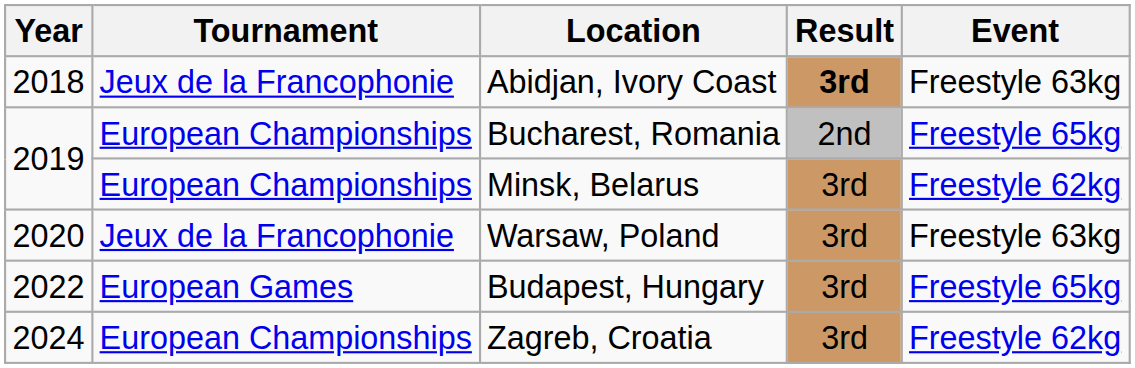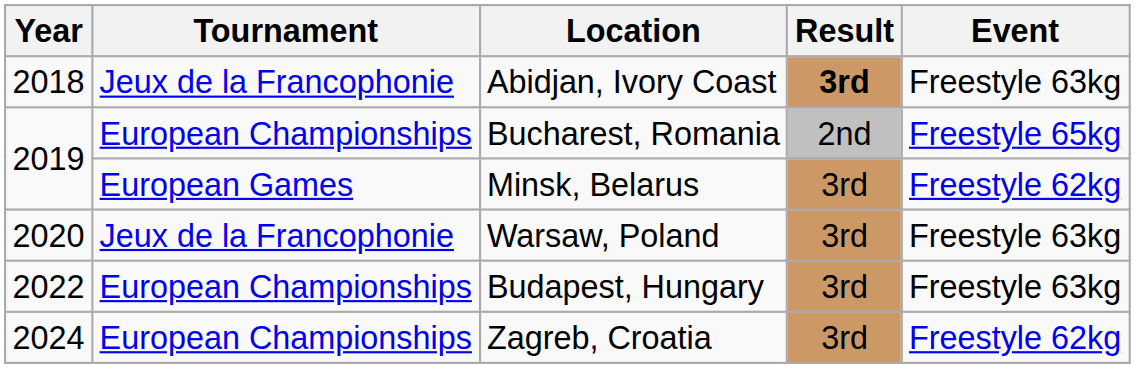 <table class="wikitable" style="font-size:95%;">
 <tr>
 <th>Year</th>
 <th>Tournament</th>
 <th>Location</th>
 <th>Result</th>
 <th>Event</th>
 </tr>
 <tr>
 <td>2018</td>
 <td><a href='#'>Jeux de la Francophonie</a></td>
 <td>Abidjan, Ivory Coast</td>
 <td align="center" bgcolor="cc9966"><strong>3rd</strong></td>
 <td>Freestyle 63kg</td>
 </tr>
 <tr>
 <td rowspan=2>2019</td>
 <td><a href='#'>European Championships</a></td>
 <td>Bucharest, Romania</td>
 <td align="center" bgcolor="silver">2nd</td>
 <td><a href='#'>Freestyle 65kg</a></td>
 </tr>
 <tr>
-<td><a href='#'>European Championships</a></td>
+<td><a href='#'>European Games</a></td>
 <td>Minsk, Belarus</td>
 <td align="center" bgcolor="cc9966">3rd</td>
 <td><a href='#'>Freestyle 62kg</a></td>
 </tr>
 <tr>
 <td>2020</td>
 <td><a href='#'>Jeux de la Francophonie</a></td>
 <td>Warsaw, Poland</td>
 <td align="center" bgcolor="cc9966">3rd</td>
 <td>Freestyle 63kg</td>
 </tr>
 <tr>
 <td>2022</td>
-<td><a href='#'>European Games</a></td>
+<td><a href='#'>European Championships</a></td>
 <td>Budapest, Hungary</td>
 <td align="center" bgcolor="cc9966">3rd</td>
-<td><a href='#'>Freestyle 65kg</a></td>
+<td>Freestyle 63kg</td>
 </tr>
 <tr>
 <td>2024</td>
 <td><a href='#'>European Championships</a></td>
 <td>Zagreb, Croatia</td>
 <td align="center" bgcolor="cc9966">3rd</td>
 <td><a href='#'>Freestyle 62kg</a></td>
 </tr>
 </table>
